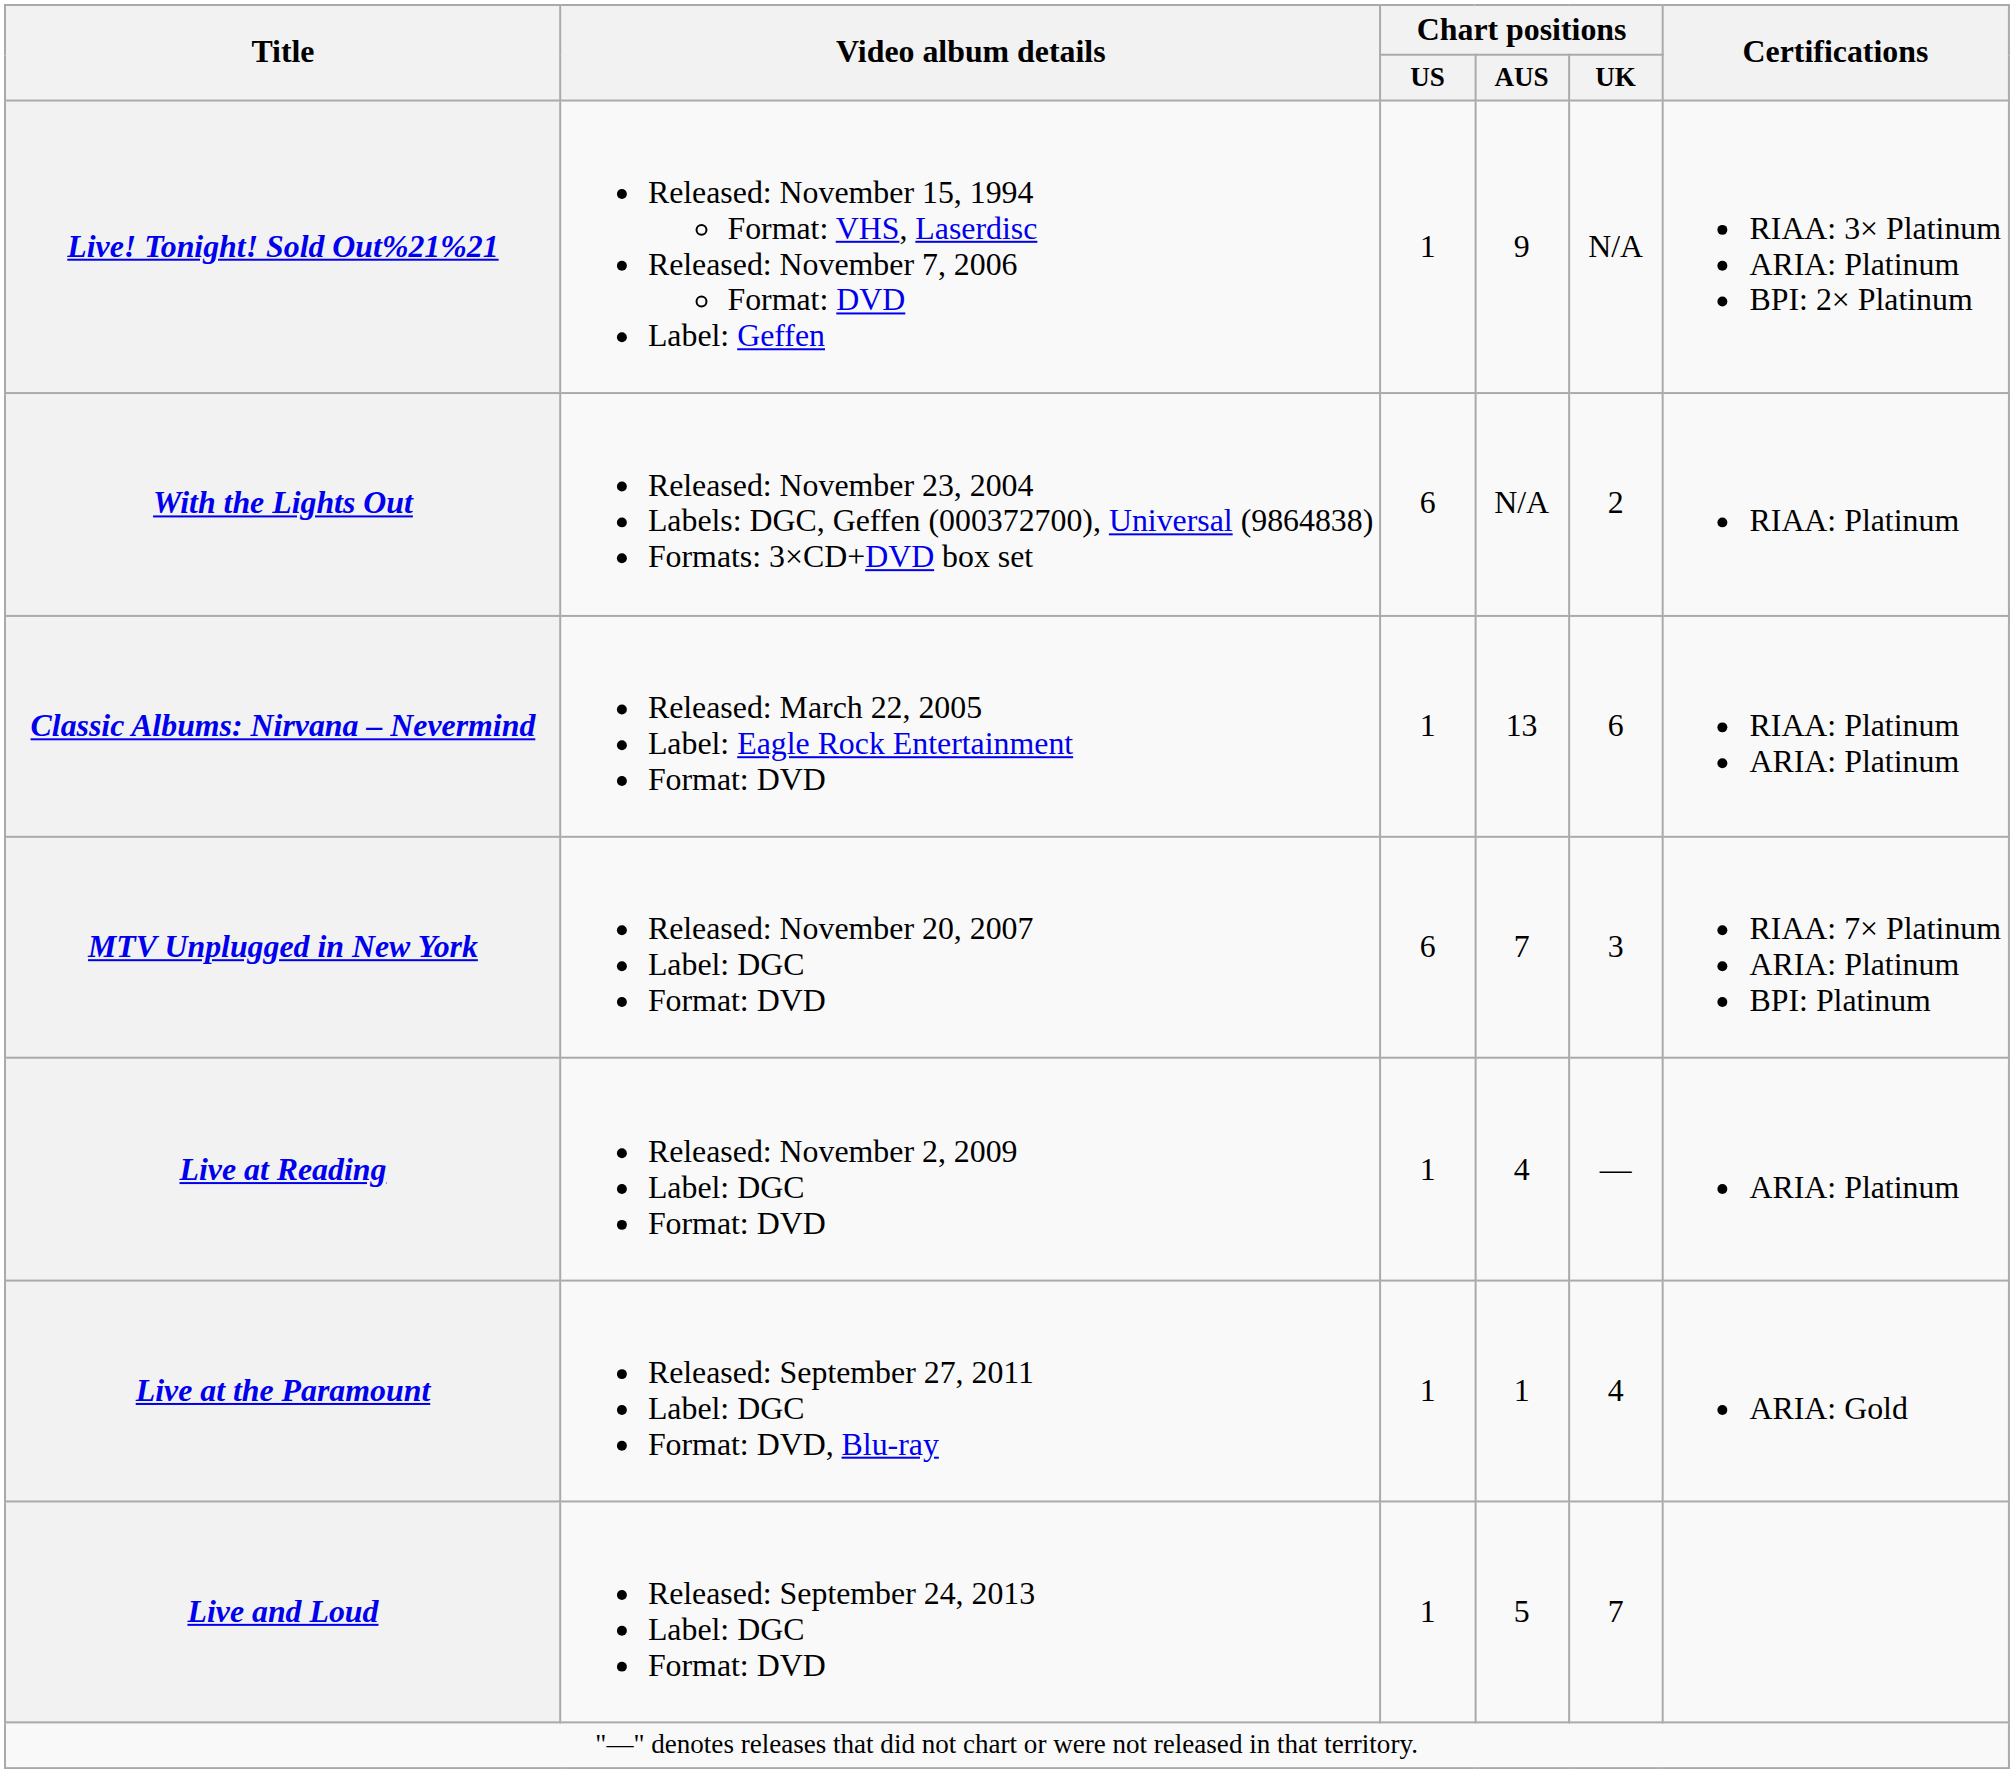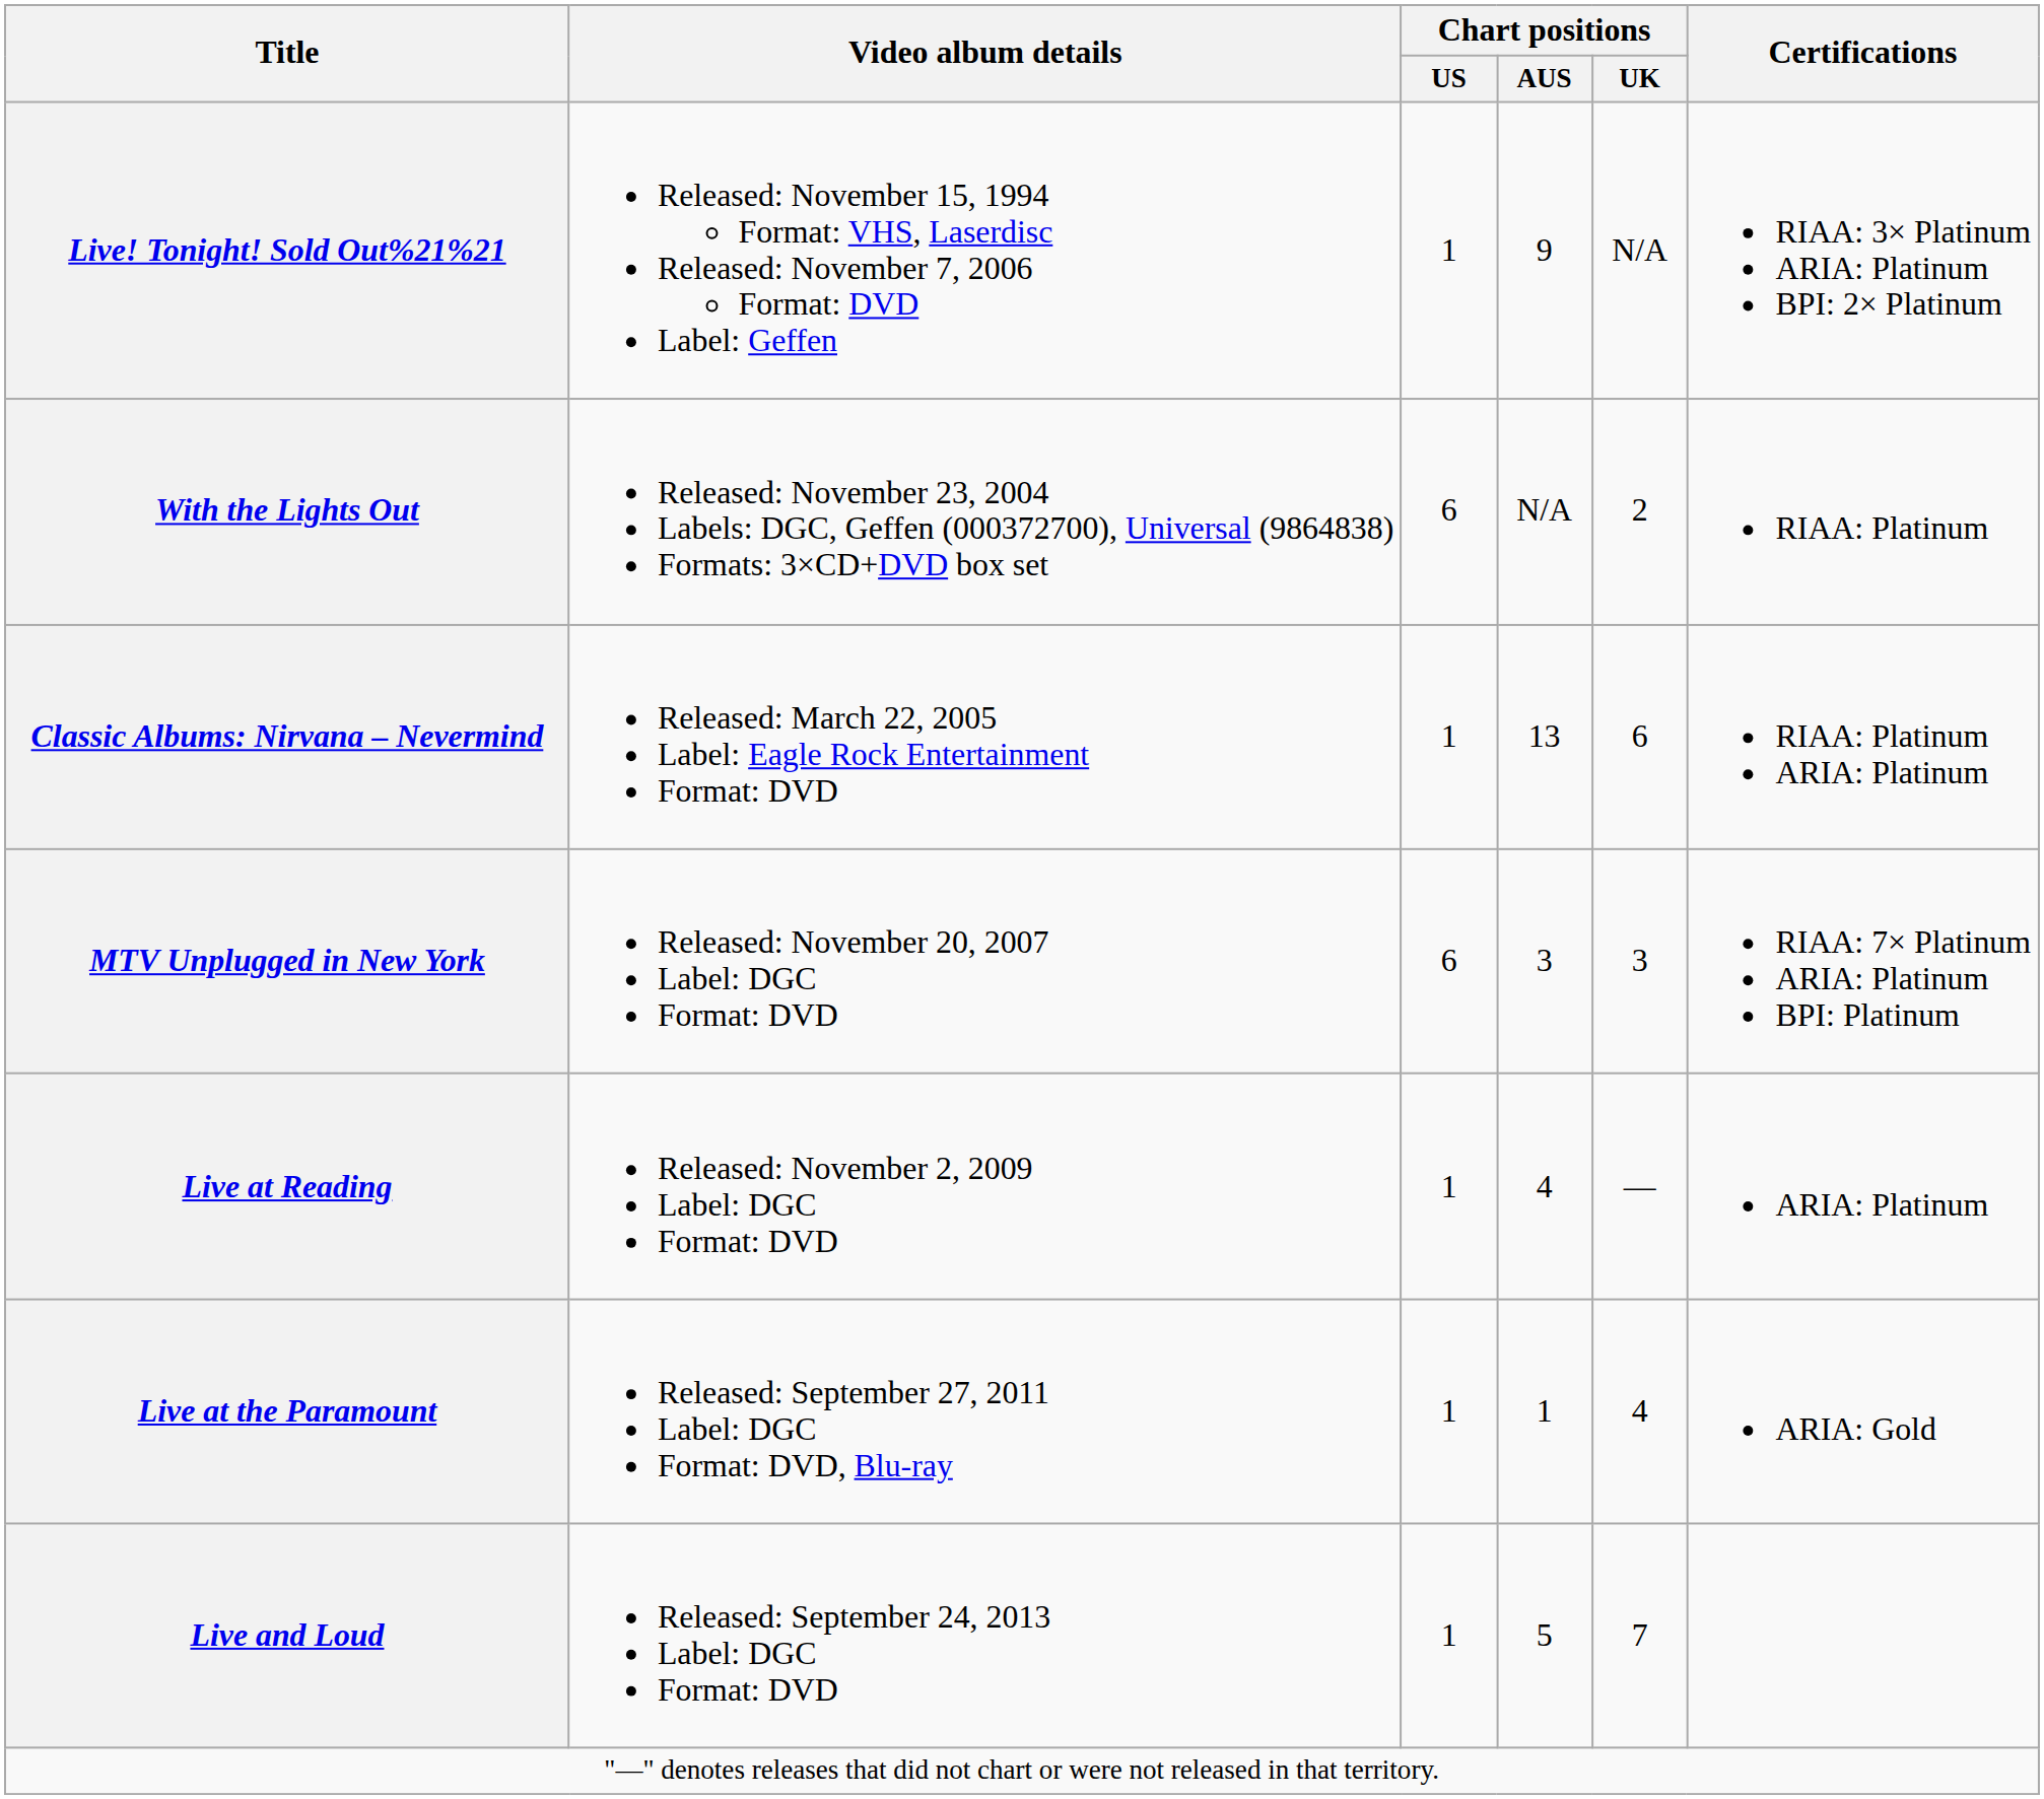 <table class="wikitable plainrowheaders" style="text-align:left;">
 <tr>
 <th scope="col" rowspan="2" style="width:17em;">Title</th>
 <th rowspan="2">Video album details</th>
 <th colspan="3">Chart positions</th>
 <th rowspan="2">Certifications</th>
 </tr>
 <tr>
 <th style="width:3em;font-size:85%">US<br></th>
 <th style="width:3em;font-size:85%">AUS<br></th>
 <th style="width:3em;font-size:85%">UK<br></th>
 </tr>
 <tr>
 <th scope="row"><em><a href='#'>Live! Tonight! Sold Out%21%21</a></em></th>
 <td><br><ul><li>Released: November 15, 1994<ul><li>Format: <a href='#'>VHS</a>, <a href='#'>Laserdisc</a></li></ul></li><li>Released: November 7, 2006<ul><li>Format: <a href='#'>DVD</a></li></ul></li><li>Label: <a href='#'>Geffen</a></li></ul></td>
 <td style="text-align:center;">1</td>
 <td style="text-align:center;">9</td>
 <td style="text-align:center;">N/A</td>
 <td><br><ul><li>RIAA: 3× Platinum</li><li>ARIA: Platinum</li><li>BPI: 2× Platinum</li></ul></td>
 </tr>
 <tr>
 <th scope="row"><em><a href='#'>With the Lights Out</a></em></th>
 <td><br><ul><li>Released: November 23, 2004</li><li>Labels: DGC, Geffen (000372700), <a href='#'>Universal</a> (9864838)</li><li>Formats: 3×CD+<a href='#'>DVD</a> box set</li></ul></td>
 <td style="text-align:center;">6</td>
 <td style="text-align:center;">N/A</td>
 <td style="text-align:center;">2</td>
 <td><br><ul><li>RIAA: Platinum</li></ul></td>
 </tr>
 <tr>
 <th scope="row"><em><a href='#'>Classic Albums: Nirvana – Nevermind</a></em></th>
 <td><br><ul><li>Released: March 22, 2005</li><li>Label: <a href='#'>Eagle Rock Entertainment</a></li><li>Format: DVD</li></ul></td>
 <td style="text-align:center;">1</td>
 <td style="text-align:center;">13</td>
 <td style="text-align:center;">6</td>
 <td><br><ul><li>RIAA: Platinum</li><li>ARIA: Platinum</li></ul></td>
 </tr>
 <tr>
 <th scope="row"><em><a href='#'>MTV Unplugged in New York</a></em></th>
 <td><br><ul><li>Released: November 20, 2007</li><li>Label: DGC</li><li>Format: DVD</li></ul></td>
 <td style="text-align:center;">6</td>
-<td style="text-align:center;">7</td>
+<td style="text-align:center;">3</td>
 <td style="text-align:center;">3</td>
 <td><br><ul><li>RIAA: 7× Platinum</li><li>ARIA: Platinum</li><li>BPI: Platinum</li></ul></td>
 </tr>
 <tr>
 <th scope="row"><em><a href='#'>Live at Reading</a></em></th>
 <td><br><ul><li>Released: November 2, 2009</li><li>Label: DGC</li><li>Format: DVD</li></ul></td>
 <td style="text-align:center;">1</td>
 <td style="text-align:center;">4</td>
 <td style="text-align:center;">—</td>
 <td><br><ul><li>ARIA: Platinum</li></ul></td>
 </tr>
 <tr>
 <th scope="row"><em><a href='#'>Live at the Paramount</a></em></th>
 <td><br><ul><li>Released: September 27, 2011</li><li>Label: DGC</li><li>Format: DVD, <a href='#'>Blu-ray</a></li></ul></td>
 <td style="text-align:center;">1</td>
 <td style="text-align:center;">1</td>
 <td style="text-align:center;">4</td>
 <td><br><ul><li>ARIA: Gold</li></ul></td>
 </tr>
 <tr>
 <th scope="row"><em><a href='#'>Live and Loud</a></em></th>
 <td><br><ul><li>Released: September 24, 2013</li><li>Label: DGC</li><li>Format: DVD</li></ul></td>
 <td style="text-align:center;">1</td>
 <td style="text-align:center;">5</td>
 <td style="text-align:center;">7</td>
 <td></td>
 </tr>
 <tr>
 <td colspan="6" style="text-align:center; font-size:85%">"—" denotes releases that did not chart or were not released in that territory.</td>
 </tr>
 </table>
